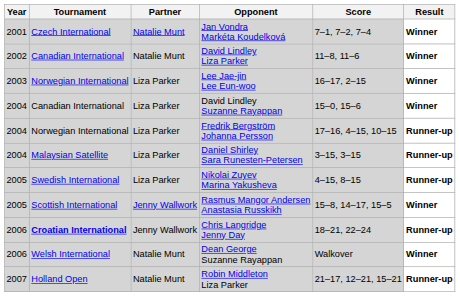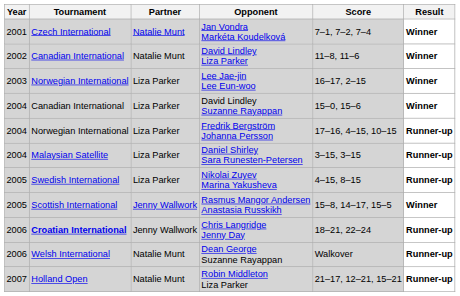 <table class="sortable wikitable" style="font-size: 90%;">
 <tr>
 <th>Year</th>
 <th>Tournament</th>
 <th>Partner</th>
 <th>Opponent</th>
 <th>Score</th>
 <th>Result</th>
 </tr>
 <tr style="background:#D5D5D5">
 <td align="center">2001</td>
 <td align="left"><a href='#'>Czech International</a></td>
 <td align="left"> <a href='#'>Natalie Munt</a></td>
 <td align="left"> <a href='#'>Jan Vondra</a><br> <a href='#'>Markéta Koudelková</a></td>
 <td align="left">7–1, 7–2, 7–4</td>
 <td style="text-align:left; background:white"> <strong>Winner</strong></td>
 </tr>
 <tr style="background:#D5D5D5">
 <td align="center">2002</td>
 <td align="left"><a href='#'>Canadian International</a></td>
 <td align="left"> Natalie Munt</td>
 <td align="left"> <a href='#'>David Lindley</a><br> <a href='#'>Liza Parker</a></td>
 <td align="left">11–8, 11–6</td>
 <td style="text-align:left; background:white"> <strong>Winner</strong></td>
 </tr>
 <tr style="background:#D5D5D5">
 <td align="center">2003</td>
 <td align="left"><a href='#'>Norwegian International</a></td>
 <td align="left"> Liza Parker</td>
 <td align="left"> <a href='#'>Lee Jae-jin</a><br> <a href='#'>Lee Eun-woo</a></td>
 <td align="left">16–17, 2–15</td>
 <td style="text-align:left; background:white"> <strong>Winner</strong></td>
 </tr>
 <tr style="background:#D5D5D5">
 <td align="center">2004</td>
 <td align="left">Canadian International</td>
 <td align="left"> Liza Parker</td>
 <td align="left"> David Lindley<br> <a href='#'>Suzanne Rayappan</a></td>
 <td align="left">15–0, 15–6</td>
 <td style="text-align:left; background:white"> <strong>Winner</strong></td>
 </tr>
 <tr style="background:#D5D5D5">
 <td align="center">2004</td>
 <td align="left">Norwegian International</td>
 <td align="left"> Liza Parker</td>
 <td align="left"> <a href='#'>Fredrik Bergström</a><br> <a href='#'>Johanna Persson</a></td>
 <td align="left">17–16, 4–15, 10–15</td>
 <td style="text-align:left; background:white"> <strong>Runner-up</strong></td>
 </tr>
 <tr style="background:#D5D5D5">
 <td align="center">2004</td>
 <td align="left"><a href='#'>Malaysian Satellite</a></td>
 <td align="left"> Liza Parker</td>
 <td align="left"> <a href='#'>Daniel Shirley</a><br> <a href='#'>Sara Runesten-Petersen</a></td>
 <td align="left">3–15, 3–15</td>
 <td style="text-align:left; background:white"> <strong>Runner-up</strong></td>
 </tr>
 <tr style="background:#D5D5D5">
 <td align="center">2005</td>
 <td align="left"><a href='#'>Swedish International</a></td>
 <td align="left"> Liza Parker</td>
 <td align="left"> <a href='#'>Nikolai Zuyev</a><br> <a href='#'>Marina Yakusheva</a></td>
 <td align="left">4–15, 8–15</td>
 <td style="text-align:left; background:white"> <strong>Runner-up</strong></td>
 </tr>
 <tr style="background:#D5D5D5">
 <td align="center">2005</td>
 <td align="left"><a href='#'>Scottish International</a></td>
 <td align="left"> <a href='#'>Jenny Wallwork</a></td>
 <td align="left"> <a href='#'>Rasmus Mangor Andersen</a><br> <a href='#'>Anastasia Russkikh</a></td>
 <td align="left">15–8, 14–17, 15–5</td>
 <td style="text-align:left; background:white"> <strong>Winner</strong></td>
 </tr>
 <tr style="background:#D5D5D5">
 <td align="center">2006</td>
 <td align="left"><strong><a href='#'>Croatian International</a></strong></td>
 <td align="left"> Jenny Wallwork</td>
 <td align="left"> <a href='#'>Chris Langridge</a><br> <a href='#'>Jenny Day</a></td>
 <td align="left">18–21, 22–24</td>
 <td style="text-align:left; background:white"> <strong>Runner-up</strong></td>
 </tr>
 <tr style="background:#D5D5D5">
 <td align="center">2006</td>
 <td align="left"><a href='#'>Welsh International</a></td>
 <td align="left"> Natalie Munt</td>
 <td align="left"> <a href='#'>Dean George</a><br> Suzanne Rayappan</td>
 <td align="left">Walkover</td>
-<td style="text-align:left; background:white"> <strong>Winner</strong></td>
+<td style="text-align:left; background:white"> <strong>Runner-up</strong></td>
 </tr>
 <tr style="background:#D5D5D5">
 <td align="center">2007</td>
 <td align="left"><a href='#'>Holland Open</a></td>
 <td align="left"> Natalie Munt</td>
 <td align="left"> <a href='#'>Robin Middleton</a><br> Liza Parker</td>
 <td align="left">21–17, 12–21, 15–21</td>
 <td style="text-align:left; background:white"> <strong>Runner-up</strong></td>
 </tr>
 </table>
